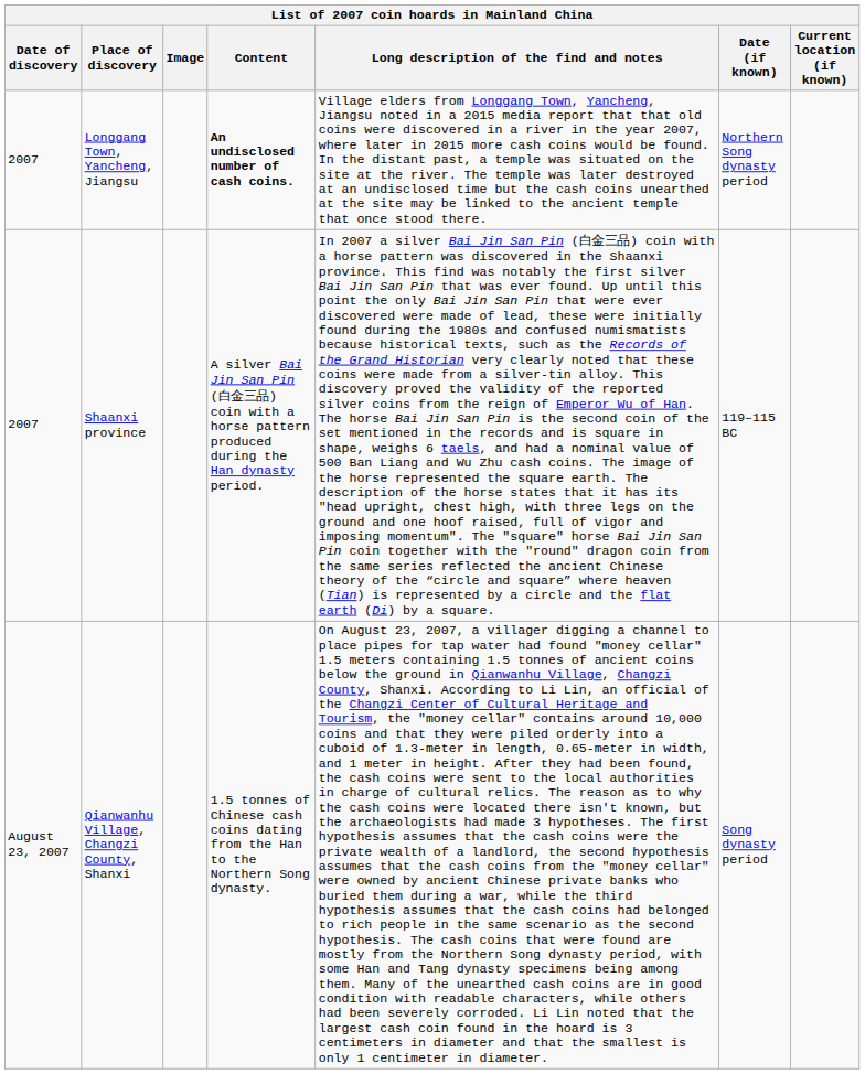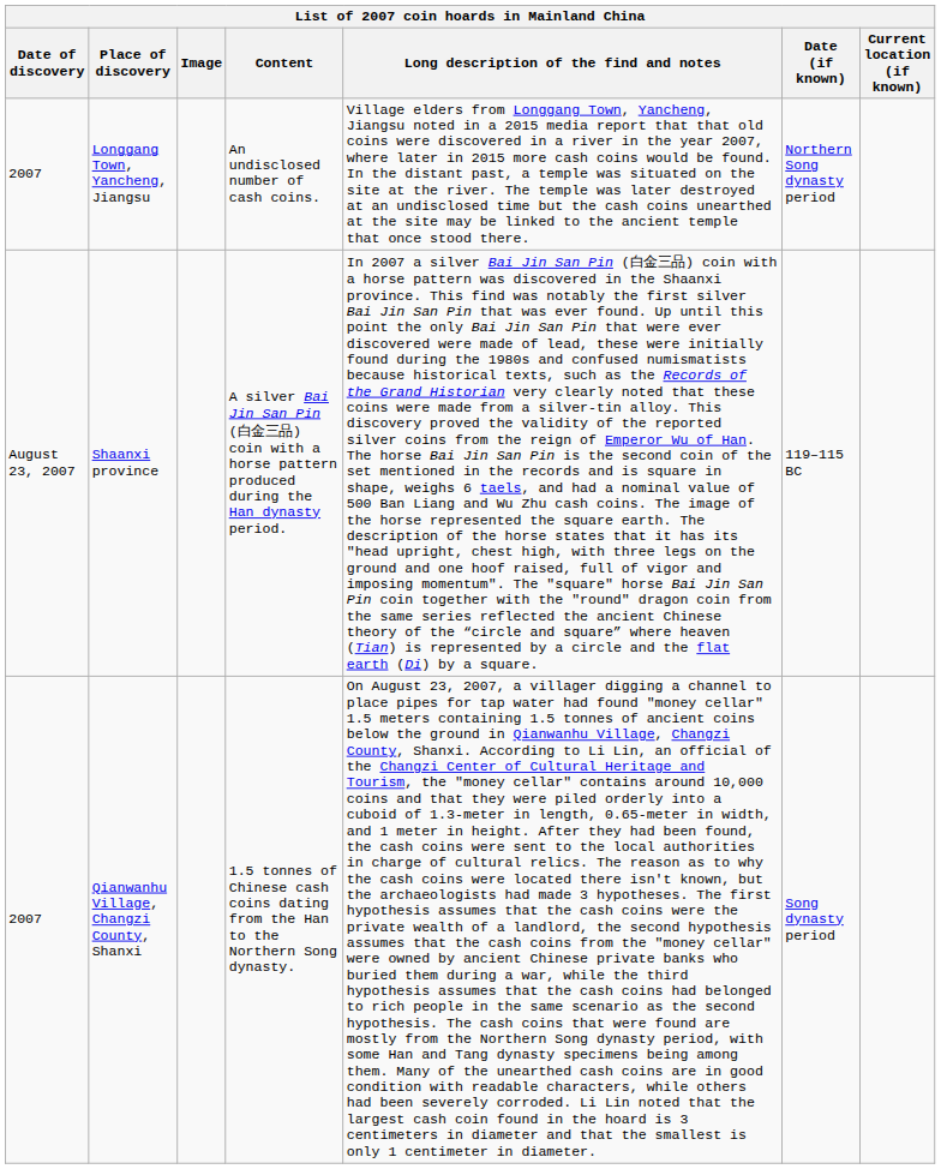 <table class="wikitable" style="font-size: 100%">
 <tr>
 <th colspan=7>List of 2007 coin hoards in Mainland China</th>
 </tr>
 <tr>
 <th>Date of discovery</th>
 <th>Place of discovery</th>
 <th>Image</th>
 <th>Content</th>
 <th>Long description of the find and notes</th>
 <th>Date<br>(if known)</th>
 <th>Current location<br>(if known)</th>
 </tr>
 <tr>
 <td>2007</td>
 <td><a href='#'>Longgang Town</a>, <a href='#'>Yancheng</a>, Jiangsu</td>
 <td></td>
-<td><strong>An undisclosed number of cash coins.</strong></td>
+<td>An undisclosed number of cash coins.</td>
 <td>Village elders from <a href='#'>Longgang Town</a>, <a href='#'>Yancheng</a>, Jiangsu noted in a 2015 media report that that old coins were discovered in a river in the year 2007, where later in 2015 more cash coins would be found. In the distant past, a temple was situated on the site at the river. The temple was later destroyed at an undisclosed time but the cash coins unearthed at the site may be linked to the ancient temple that once stood there.</td>
 <td><a href='#'>Northern Song dynasty</a> period</td>
 <td></td>
 </tr>
 <tr>
-<td>2007</td>
+<td>August 23, 2007</td>
 <td><a href='#'>Shaanxi</a> province</td>
 <td></td>
 <td>A silver <em><a href='#'>Bai Jin San Pin</a></em> (白金三品) coin with a horse pattern produced during the <a href='#'>Han dynasty</a> period.</td>
 <td>In 2007 a silver <em><a href='#'>Bai Jin San Pin</a></em> (白金三品) coin with a horse pattern was discovered in the Shaanxi province. This find was notably the first silver <em>Bai Jin San Pin</em> that was ever found. Up until this point the only <em>Bai Jin San Pin</em> that were ever discovered were made of lead, these were initially found during the 1980s and confused numismatists because historical texts, such as the <em><a href='#'>Records of the Grand Historian</a></em> very clearly noted that these coins were made from a silver-tin alloy. This discovery proved the validity of the reported silver coins from the reign of <a href='#'>Emperor Wu of Han</a>. The horse <em>Bai Jin San Pin</em> is the second coin of the set mentioned in the records and is square in shape, weighs 6 <a href='#'>taels</a>, and had a nominal value of 500 Ban Liang and Wu Zhu cash coins. The image of the horse represented the square earth. The description of the horse states that it has its "head upright, chest high, with three legs on the ground and one hoof raised, full of vigor and imposing momentum". The "square" horse <em>Bai Jin San Pin</em> coin together with the "round" dragon coin from the same series reflected the ancient Chinese theory of the “circle and square” where heaven (<em><a href='#'>Tian</a></em>) is represented by a circle and the <a href='#'>flat earth</a> (<em><a href='#'>Di</a></em>) by a square.</td>
 <td>119–115 BC</td>
 <td></td>
 </tr>
 <tr>
-<td>August 23, 2007</td>
+<td>2007</td>
 <td><a href='#'>Qianwanhu Village</a>, <a href='#'>Changzi County</a>, Shanxi</td>
 <td></td>
 <td>1.5 tonnes of Chinese cash coins dating from the Han to the Northern Song dynasty.</td>
 <td>On August 23, 2007, a villager digging a channel to place pipes for tap water had found "money cellar" 1.5 meters containing 1.5 tonnes of ancient coins below the ground in <a href='#'>Qianwanhu Village</a>, <a href='#'>Changzi County</a>, Shanxi. According to Li Lin, an official of the <a href='#'>Changzi Center of Cultural Heritage and Tourism</a>, the "money cellar" contains around 10,000 coins and that they were piled orderly into a cuboid of 1.3-meter in length, 0.65-meter in width, and 1 meter in height. After they had been found, the cash coins were sent to the local authorities in charge of cultural relics. The reason as to why the cash coins were located there isn't known, but the archaeologists had made 3 hypotheses. The first hypothesis assumes that the cash coins were the private wealth of a landlord, the second hypothesis assumes that the cash coins from the "money cellar" were owned by ancient Chinese private banks who buried them during a war, while the third hypothesis assumes that the cash coins had belonged to rich people in the same scenario as the second hypothesis. The cash coins that were found are mostly from the Northern Song dynasty period, with some Han and Tang dynasty specimens being among them. Many of the unearthed cash coins are in good condition with readable characters, while others had been severely corroded. Li Lin noted that the largest cash coin found in the hoard is 3 centimeters in diameter and that the smallest is only 1 centimeter in diameter.</td>
 <td><a href='#'>Song dynasty</a> period</td>
 <td></td>
 </tr>
 </table>
